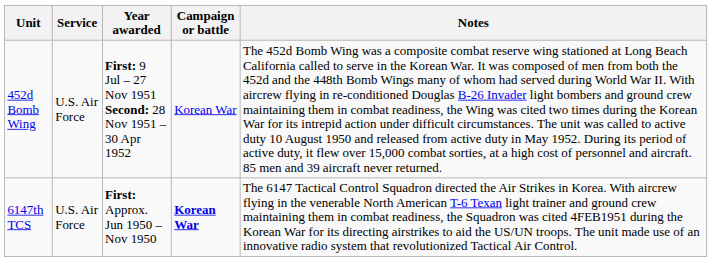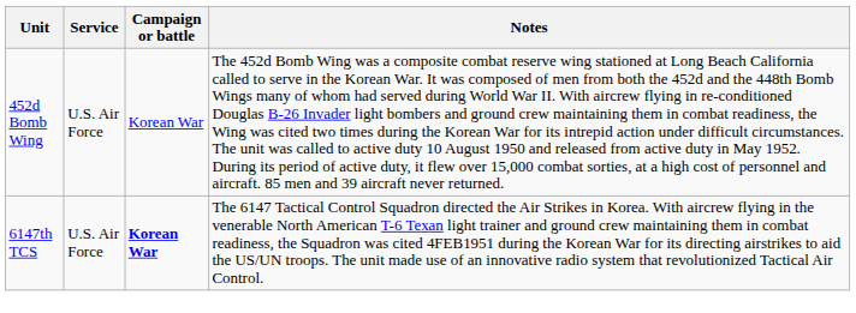 <table class="wikitable sortable mw-collapsible mw-collapsed" align="left">
 <tr>
 <th>Unit</th>
 <th>Service</th>
-<th>Year awarded</th>
 <th>Campaign or battle</th>
 <th>Notes</th>
 </tr>
 <tr>
 <td><a href='#'>452d Bomb Wing</a></td>
 <td>U.S. Air Force</td>
-<td><strong>First:</strong> 9 Jul – 27 Nov 1951<br> <strong>Second:</strong> 28 Nov 1951 – 30 Apr 1952</td>
 <td><a href='#'>Korean War</a></td>
 <td>The 452d Bomb Wing was a composite combat reserve wing stationed at Long Beach California called to serve in the Korean War. It was composed of men from both the 452d and the 448th Bomb Wings many of whom had served during World War II. With aircrew flying in re-conditioned Douglas <a href='#'>B-26 Invader</a> light bombers and ground crew maintaining them in combat readiness, the Wing was cited two times during the Korean War for its intrepid action under difficult circumstances. The unit was called to active duty 10 August 1950 and released from active duty in May 1952. During its period of active duty, it flew over 15,000 combat sorties, at a high cost of personnel and aircraft. 85 men and 39 aircraft never returned.</td>
 </tr>
 <tr>
 <td><a href='#'>6147th TCS</a></td>
 <td>U.S. Air Force</td>
-<td><strong>First:</strong> Approx. Jun 1950 – Nov 1950 <br></td>
 <td><strong><a href='#'>Korean War</a></strong></td>
 <td>The 6147 Tactical Control Squadron directed the Air Strikes in Korea. With aircrew flying in the venerable North American <a href='#'>T-6 Texan</a> light trainer and ground crew maintaining them in combat readiness, the Squadron was cited 4FEB1951 during the Korean War for its directing airstrikes to aid the US/UN troops. The unit made use of an innovative radio system that revolutionized Tactical Air Control.</td>
 </tr>
 </table>
